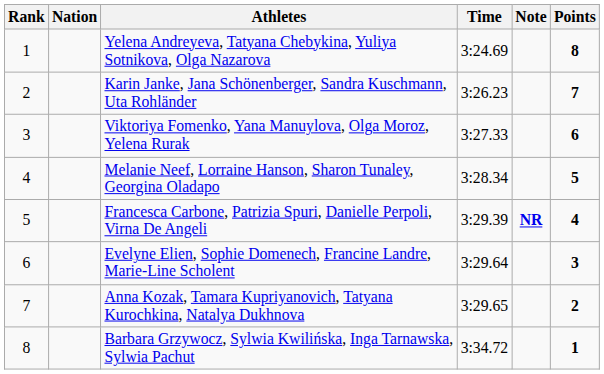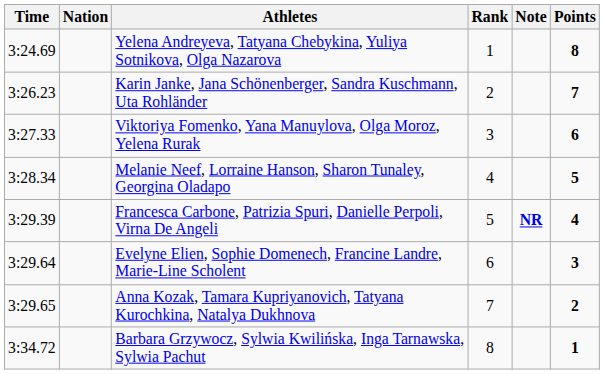 <table class="wikitable sortable" style="text-align:center">
 <tr>
-<th>Rank</th>
+<th>Time</th>
 <th>Nation</th>
 <th>Athletes</th>
-<th>Time</th>
+<th>Rank</th>
 <th>Note</th>
 <th>Points</th>
 </tr>
 <tr>
-<td>1</td>
+<td>3:24.69</td>
 <td align=left></td>
 <td align=left><a href='#'>Yelena Andreyeva</a>, <a href='#'>Tatyana Chebykina</a>, <a href='#'>Yuliya Sotnikova</a>, <a href='#'>Olga Nazarova</a></td>
-<td>3:24.69</td>
+<td>1</td>
 <td></td>
 <td><strong>8</strong></td>
 </tr>
 <tr>
-<td>2</td>
+<td>3:26.23</td>
 <td align=left></td>
 <td align=left><a href='#'>Karin Janke</a>, <a href='#'>Jana Schönenberger</a>, <a href='#'>Sandra Kuschmann</a>, <a href='#'>Uta Rohländer</a></td>
-<td>3:26.23</td>
+<td>2</td>
 <td></td>
 <td><strong>7</strong></td>
 </tr>
 <tr>
-<td>3</td>
+<td>3:27.33</td>
 <td align=left></td>
 <td align=left><a href='#'>Viktoriya Fomenko</a>, <a href='#'>Yana Manuylova</a>, <a href='#'>Olga Moroz</a>, <a href='#'>Yelena Rurak</a></td>
-<td>3:27.33</td>
+<td>3</td>
 <td></td>
 <td><strong>6</strong></td>
 </tr>
 <tr>
-<td>4</td>
+<td>3:28.34</td>
 <td align=left></td>
 <td align=left><a href='#'>Melanie Neef</a>, <a href='#'>Lorraine Hanson</a>, <a href='#'>Sharon Tunaley</a>, <a href='#'>Georgina Oladapo</a></td>
-<td>3:28.34</td>
+<td>4</td>
 <td></td>
 <td><strong>5</strong></td>
 </tr>
 <tr>
-<td>5</td>
+<td>3:29.39</td>
 <td align=left></td>
 <td align=left><a href='#'>Francesca Carbone</a>, <a href='#'>Patrizia Spuri</a>, <a href='#'>Danielle Perpoli</a>, <a href='#'>Virna De Angeli</a></td>
-<td>3:29.39</td>
+<td>5</td>
 <td><strong><a href='#'>NR</a></strong></td>
 <td><strong>4</strong></td>
 </tr>
 <tr>
-<td>6</td>
+<td>3:29.64</td>
 <td align=left></td>
 <td align=left><a href='#'>Evelyne Elien</a>, <a href='#'>Sophie Domenech</a>, <a href='#'>Francine Landre</a>, <a href='#'>Marie-Line Scholent</a></td>
-<td>3:29.64</td>
+<td>6</td>
 <td></td>
 <td><strong>3</strong></td>
 </tr>
 <tr>
-<td>7</td>
+<td>3:29.65</td>
 <td align=left></td>
 <td align=left><a href='#'>Anna Kozak</a>, <a href='#'>Tamara Kupriyanovich</a>, <a href='#'>Tatyana Kurochkina</a>, <a href='#'>Natalya Dukhnova</a></td>
-<td>3:29.65</td>
+<td>7</td>
 <td></td>
 <td><strong>2</strong></td>
 </tr>
 <tr>
-<td>8</td>
+<td>3:34.72</td>
 <td align=left></td>
 <td align=left><a href='#'>Barbara Grzywocz</a>, <a href='#'>Sylwia Kwilińska</a>, <a href='#'>Inga Tarnawska</a>, <a href='#'>Sylwia Pachut</a></td>
-<td>3:34.72</td>
+<td>8</td>
 <td></td>
 <td><strong>1</strong></td>
 </tr>
 </table>
